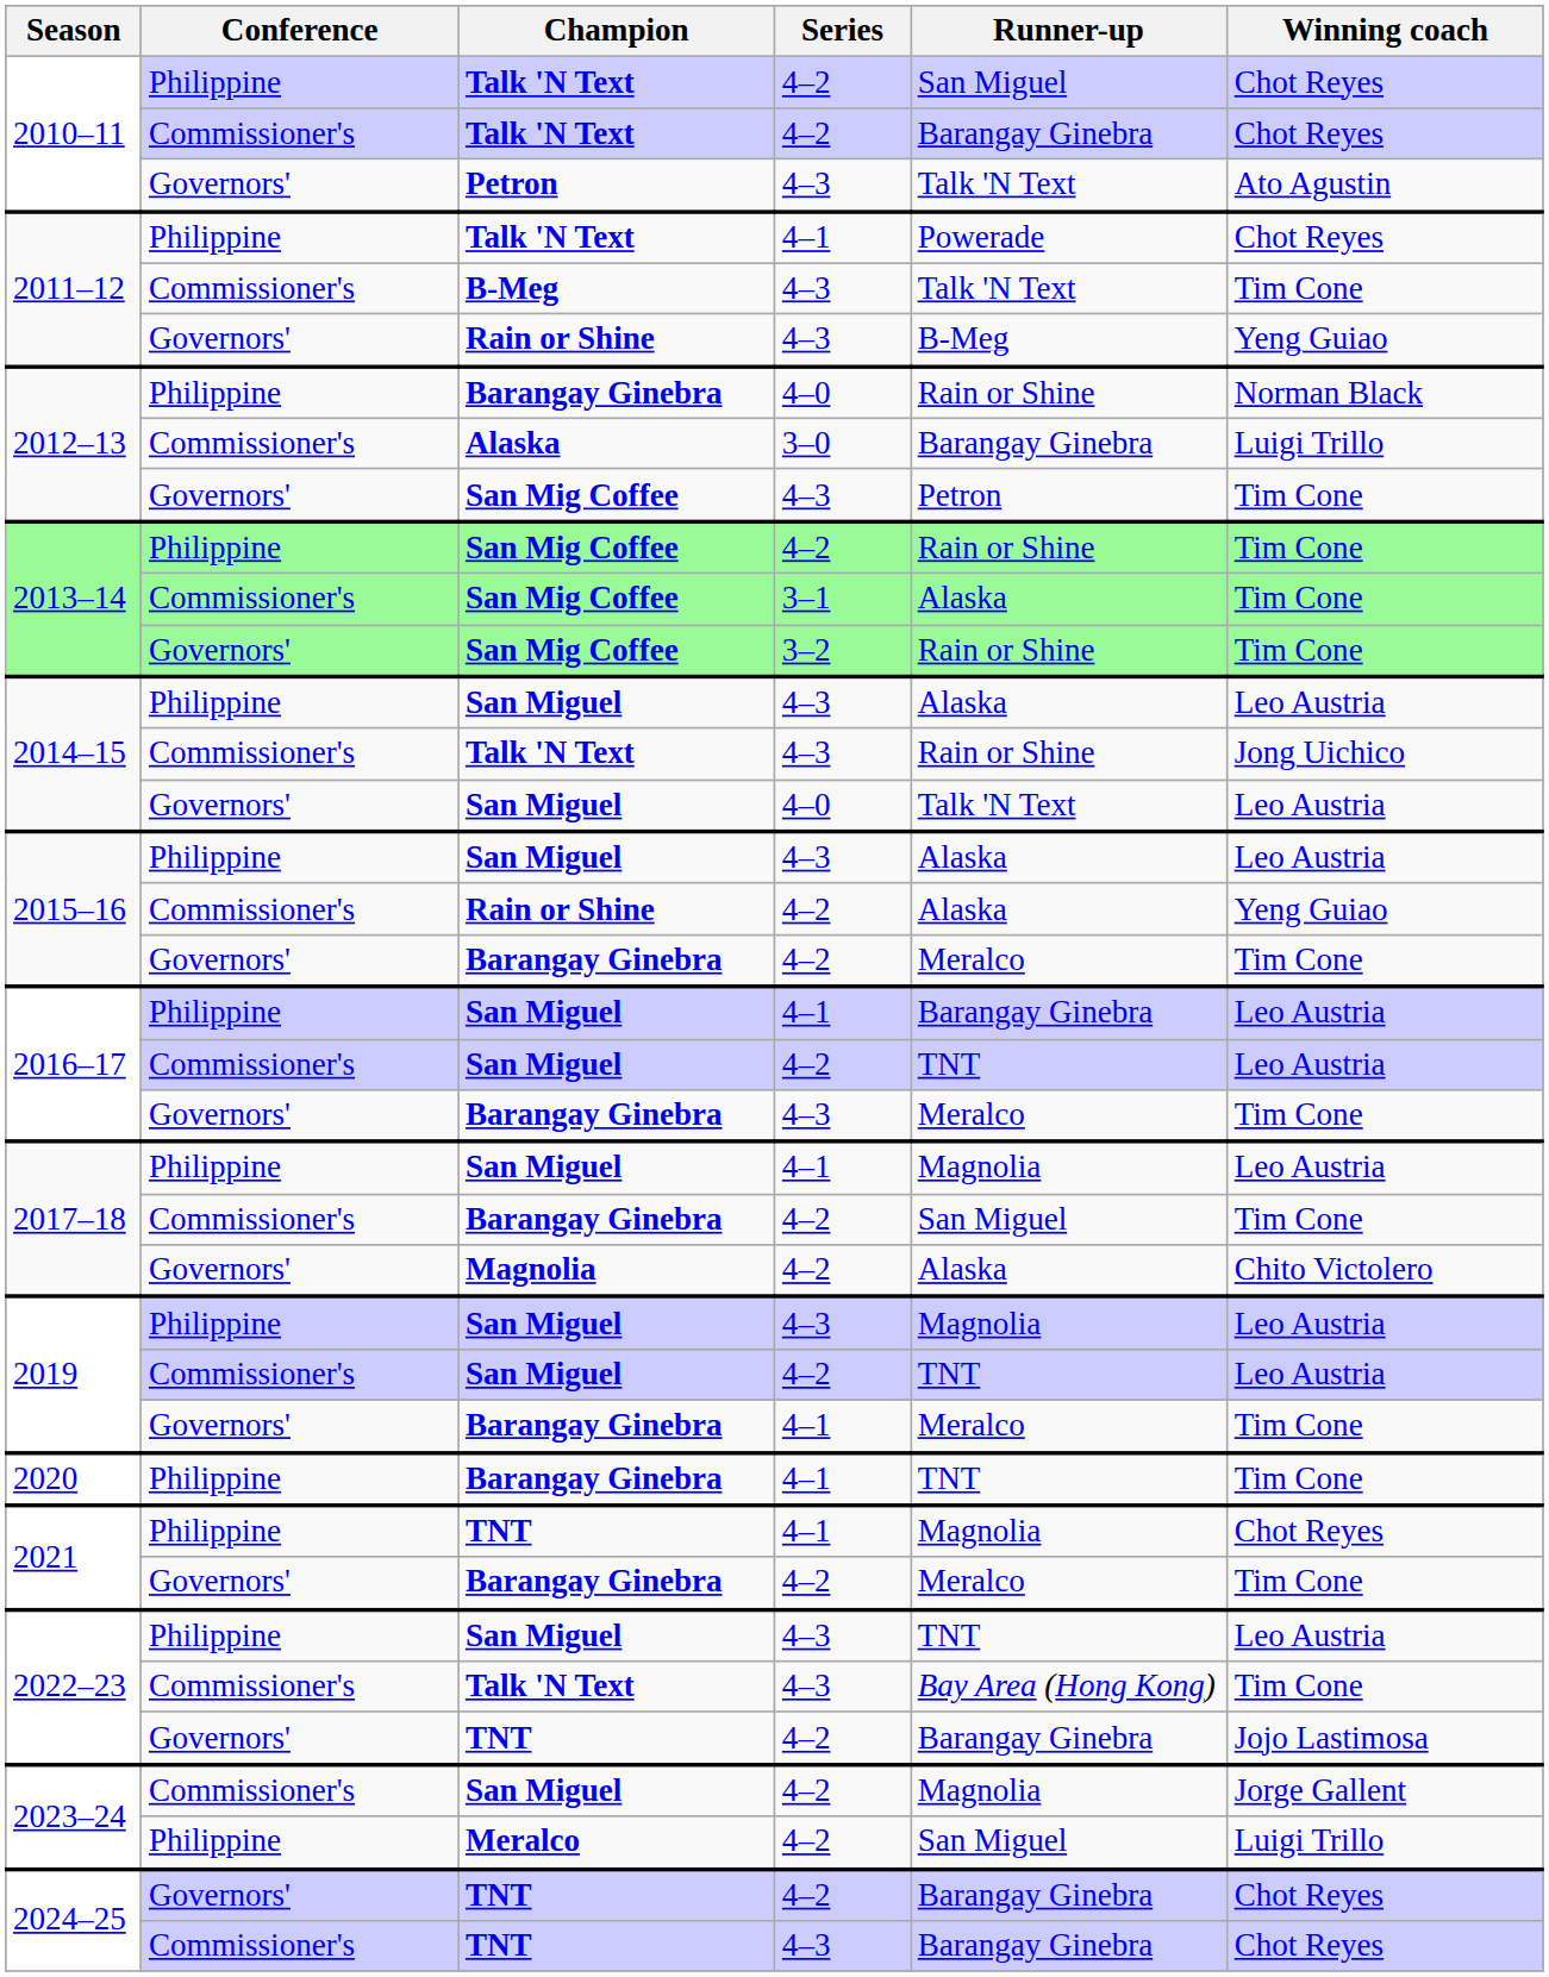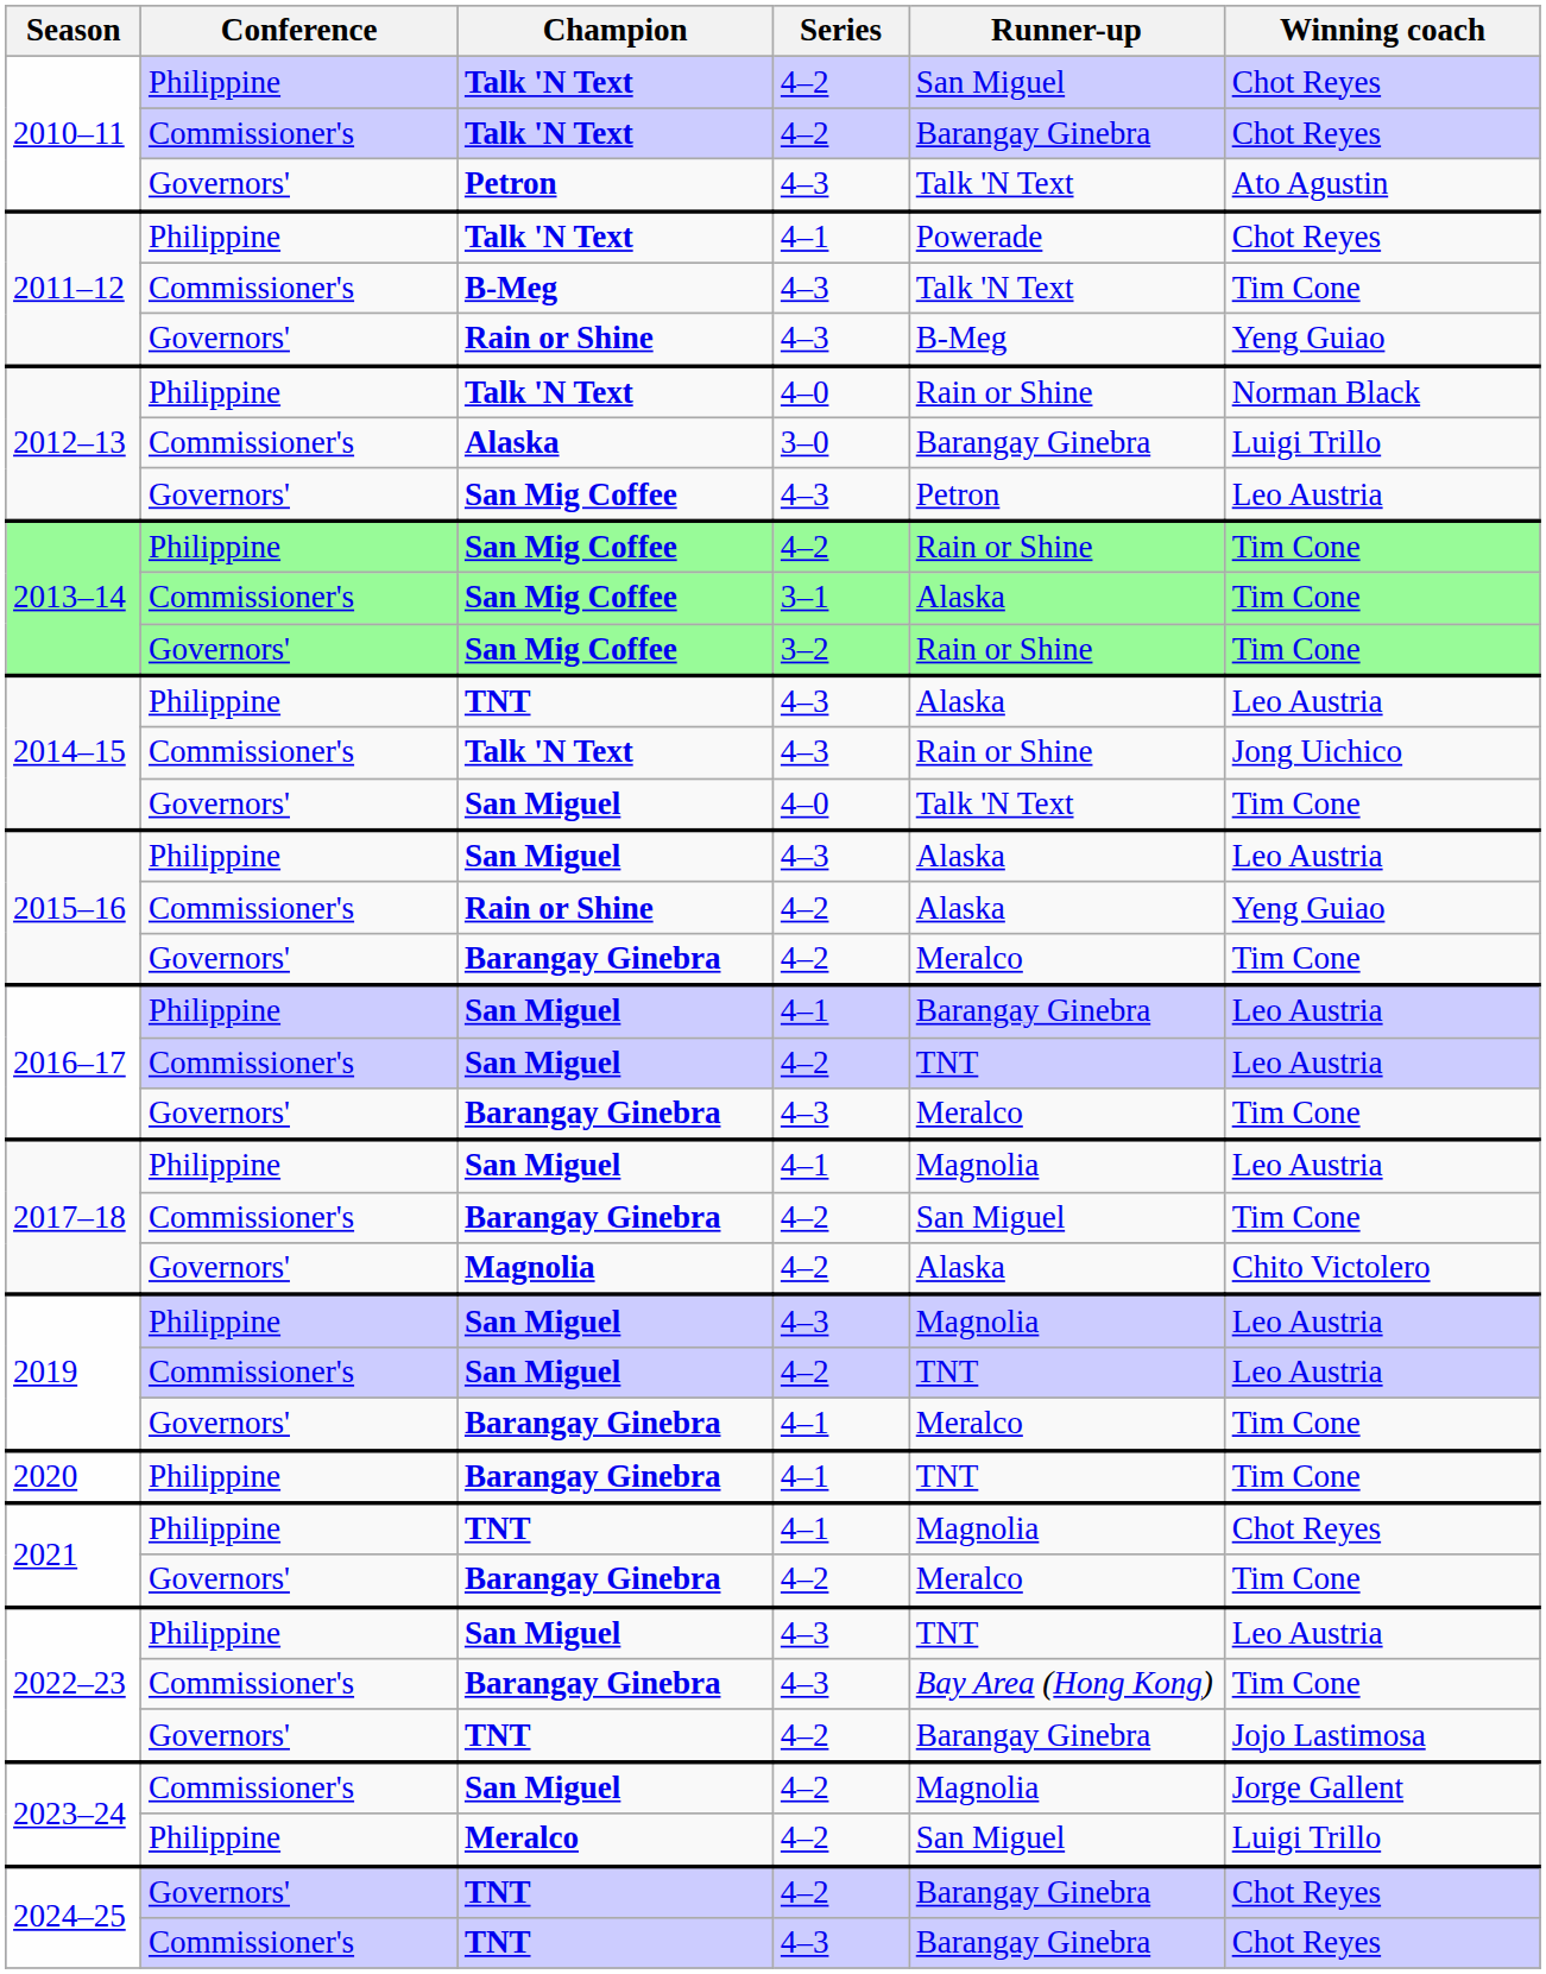 <table class="wikitable">
 <tr>
 <th width="60px">Season</th>
 <th width="150px">Conference</th>
 <th width="150px">Champion</th>
 <th width="60px">Series</th>
 <th width="150px">Runner-up</th>
 <th width="150px">Winning coach</th>
 </tr>
 <tr bgcolor=#ccccff>
 <td bgcolor=fefefe rowspan=3><a href='#'>2010–11</a></td>
 <td><a href='#'>Philippine</a></td>
 <td><strong><a href='#'>Talk 'N Text</a></strong></td>
 <td><a href='#'>4–2</a></td>
 <td><a href='#'>San Miguel</a></td>
 <td><a href='#'>Chot Reyes</a></td>
 </tr>
 <tr bgcolor=#ccccff>
 <td><a href='#'>Commissioner's</a></td>
 <td><strong><a href='#'>Talk 'N Text</a></strong></td>
 <td><a href='#'>4–2</a></td>
 <td><a href='#'>Barangay Ginebra</a></td>
 <td><a href='#'>Chot Reyes</a></td>
 </tr>
 <tr>
 <td><a href='#'>Governors'</a></td>
 <td><strong><a href='#'>Petron</a></strong></td>
 <td><a href='#'>4–3</a></td>
 <td><a href='#'>Talk 'N Text</a></td>
 <td><a href='#'>Ato Agustin</a></td>
 </tr>
 <tr style = "border-top:2px solid black;">
 <td rowspan=3><a href='#'>2011–12</a></td>
 <td><a href='#'>Philippine</a></td>
 <td><strong><a href='#'>Talk 'N Text</a></strong></td>
 <td><a href='#'>4–1</a></td>
 <td><a href='#'>Powerade</a></td>
 <td><a href='#'>Chot Reyes</a></td>
 </tr>
 <tr>
 <td><a href='#'>Commissioner's</a></td>
 <td><strong><a href='#'>B-Meg</a></strong></td>
 <td><a href='#'>4–3</a></td>
 <td><a href='#'>Talk 'N Text</a></td>
 <td><a href='#'>Tim Cone</a></td>
 </tr>
 <tr>
 <td><a href='#'>Governors'</a></td>
 <td><strong><a href='#'>Rain or Shine</a></strong></td>
 <td><a href='#'>4–3</a></td>
 <td><a href='#'>B-Meg</a></td>
 <td><a href='#'>Yeng Guiao</a></td>
 </tr>
 <tr style = "border-top:2px solid black;">
 <td rowspan=3><a href='#'>2012–13</a></td>
 <td><a href='#'>Philippine</a></td>
-<td><strong><a href='#'>Barangay Ginebra</a></strong></td>
+<td><strong><a href='#'>Talk 'N Text</a></strong></td>
 <td><a href='#'>4–0</a></td>
 <td><a href='#'>Rain or Shine</a></td>
 <td><a href='#'>Norman Black</a></td>
 </tr>
 <tr>
 <td><a href='#'>Commissioner's</a></td>
 <td><strong><a href='#'>Alaska</a></strong></td>
 <td><a href='#'>3–0</a></td>
 <td><a href='#'>Barangay Ginebra</a></td>
 <td><a href='#'>Luigi Trillo</a></td>
 </tr>
 <tr>
 <td><a href='#'>Governors'</a></td>
 <td><strong><a href='#'>San Mig Coffee</a></strong></td>
 <td><a href='#'>4–3</a></td>
 <td><a href='#'>Petron</a></td>
-<td><a href='#'>Tim Cone</a></td>
+<td><a href='#'>Leo Austria</a></td>
 </tr>
 <tr style = "border-top:2px solid black;"  bgcolor=#98fb98>
 <td rowspan=3><a href='#'>2013–14</a></td>
 <td><a href='#'>Philippine</a></td>
 <td><strong><a href='#'>San Mig Coffee</a></strong></td>
 <td><a href='#'>4–2</a></td>
 <td><a href='#'>Rain or Shine</a></td>
 <td><a href='#'>Tim Cone</a></td>
 </tr>
 <tr bgcolor=#98fb98>
 <td><a href='#'>Commissioner's</a></td>
 <td><strong><a href='#'>San Mig Coffee</a></strong></td>
 <td><a href='#'>3–1</a></td>
 <td><a href='#'>Alaska</a></td>
 <td><a href='#'>Tim Cone</a></td>
 </tr>
 <tr bgcolor=#98fb98>
 <td><a href='#'>Governors'</a></td>
 <td><strong><a href='#'>San Mig Coffee</a></strong></td>
 <td><a href='#'>3–2</a></td>
 <td><a href='#'>Rain or Shine</a></td>
 <td><a href='#'>Tim Cone</a></td>
 </tr>
 <tr style = "border-top:2px solid black;">
 <td rowspan=3><a href='#'>2014–15</a></td>
 <td><a href='#'>Philippine</a></td>
-<td><strong><a href='#'>San Miguel</a></strong></td>
+<td><strong><a href='#'>TNT</a></strong></td>
 <td><a href='#'>4–3</a></td>
 <td><a href='#'>Alaska</a></td>
 <td><a href='#'>Leo Austria</a></td>
 </tr>
 <tr>
 <td><a href='#'>Commissioner's</a></td>
 <td><strong><a href='#'>Talk 'N Text</a></strong></td>
 <td><a href='#'>4–3</a></td>
 <td><a href='#'>Rain or Shine</a></td>
 <td><a href='#'>Jong Uichico</a></td>
 </tr>
 <tr>
 <td><a href='#'>Governors'</a></td>
 <td><strong><a href='#'>San Miguel</a></strong></td>
 <td><a href='#'>4–0</a></td>
 <td><a href='#'>Talk 'N Text</a></td>
-<td><a href='#'>Leo Austria</a></td>
+<td><a href='#'>Tim Cone</a></td>
 </tr>
 <tr style = "border-top:2px solid black;">
 <td rowspan=3><a href='#'>2015–16</a></td>
 <td><a href='#'>Philippine</a></td>
 <td><strong><a href='#'>San Miguel</a></strong></td>
 <td><a href='#'>4–3</a></td>
 <td><a href='#'>Alaska</a></td>
 <td><a href='#'>Leo Austria</a></td>
 </tr>
 <tr>
 <td><a href='#'>Commissioner's</a></td>
 <td><strong><a href='#'>Rain or Shine</a></strong></td>
 <td><a href='#'>4–2</a></td>
 <td><a href='#'>Alaska</a></td>
 <td><a href='#'>Yeng Guiao</a></td>
 </tr>
 <tr>
 <td><a href='#'>Governors'</a></td>
 <td><strong><a href='#'>Barangay Ginebra</a></strong></td>
 <td><a href='#'>4–2</a></td>
 <td><a href='#'>Meralco</a></td>
 <td><a href='#'>Tim Cone</a></td>
 </tr>
 <tr style = "border-top:2px solid black;" bgcolor=#ccccff>
 <td bgcolor=fefefe rowspan=3><a href='#'>2016–17</a></td>
 <td><a href='#'>Philippine</a></td>
 <td><strong><a href='#'>San Miguel</a></strong></td>
 <td><a href='#'>4–1</a></td>
 <td><a href='#'>Barangay Ginebra</a></td>
 <td><a href='#'>Leo Austria</a></td>
 </tr>
 <tr bgcolor=#ccccff>
 <td><a href='#'>Commissioner's</a></td>
 <td><strong><a href='#'>San Miguel</a></strong></td>
 <td><a href='#'>4–2</a></td>
 <td><a href='#'>TNT</a></td>
 <td><a href='#'>Leo Austria</a></td>
 </tr>
 <tr>
 <td><a href='#'>Governors'</a></td>
 <td><strong><a href='#'>Barangay Ginebra</a></strong></td>
 <td><a href='#'>4–3</a></td>
 <td><a href='#'>Meralco</a></td>
 <td><a href='#'>Tim Cone</a></td>
 </tr>
 <tr style = "border-top:2px solid black;">
 <td rowspan=3><a href='#'>2017–18</a></td>
 <td><a href='#'>Philippine</a></td>
 <td><strong><a href='#'>San Miguel</a></strong></td>
 <td><a href='#'>4–1</a></td>
 <td><a href='#'>Magnolia</a></td>
 <td><a href='#'>Leo Austria</a></td>
 </tr>
 <tr>
 <td><a href='#'>Commissioner's</a></td>
 <td><strong><a href='#'>Barangay Ginebra</a></strong></td>
 <td><a href='#'>4–2</a></td>
 <td><a href='#'>San Miguel</a></td>
 <td><a href='#'>Tim Cone</a></td>
 </tr>
 <tr>
 <td><a href='#'>Governors'</a></td>
 <td><strong><a href='#'>Magnolia</a></strong></td>
 <td><a href='#'>4–2</a></td>
 <td><a href='#'>Alaska</a></td>
 <td><a href='#'>Chito Victolero</a></td>
 </tr>
 <tr style = "border-top:2px solid black;" bgcolor=#ccccff>
 <td bgcolor=fefefe rowspan=3><a href='#'>2019</a></td>
 <td><a href='#'>Philippine</a></td>
 <td><strong><a href='#'>San Miguel</a></strong></td>
 <td><a href='#'>4–3</a></td>
 <td><a href='#'>Magnolia</a></td>
 <td><a href='#'>Leo Austria</a></td>
 </tr>
 <tr bgcolor=#ccccff>
 <td><a href='#'>Commissioner's</a></td>
 <td><strong><a href='#'>San Miguel</a></strong></td>
 <td><a href='#'>4–2</a></td>
 <td><a href='#'>TNT</a></td>
 <td><a href='#'>Leo Austria</a></td>
 </tr>
 <tr>
 <td><a href='#'>Governors'</a></td>
 <td><strong><a href='#'>Barangay Ginebra</a></strong></td>
 <td><a href='#'>4–1</a></td>
 <td><a href='#'>Meralco</a></td>
 <td><a href='#'>Tim Cone</a></td>
 </tr>
 <tr style = "border-top:2px solid black;">
 <td bgcolor=fefefe><a href='#'>2020</a></td>
 <td><a href='#'>Philippine</a></td>
 <td><strong><a href='#'>Barangay Ginebra</a></strong></td>
 <td><a href='#'>4–1</a></td>
 <td><a href='#'>TNT</a></td>
 <td><a href='#'>Tim Cone</a></td>
 </tr>
 <tr style = "border-top:2px solid black;">
 <td rowspan="2" bgcolor="fefefe"><a href='#'>2021</a></td>
 <td><a href='#'>Philippine</a></td>
 <td><strong><a href='#'>TNT</a></strong></td>
 <td><a href='#'>4–1</a></td>
 <td><a href='#'>Magnolia</a></td>
 <td><a href='#'>Chot Reyes</a></td>
 </tr>
 <tr>
 <td><a href='#'>Governors'</a></td>
 <td><strong><a href='#'>Barangay Ginebra</a></strong></td>
 <td><a href='#'>4–2</a></td>
 <td><a href='#'>Meralco</a></td>
 <td><a href='#'>Tim Cone</a></td>
 </tr>
 <tr style = "border-top:2px solid black;">
 <td rowspan="3" bgcolor="fefefe"><a href='#'>2022–23</a></td>
 <td><a href='#'>Philippine</a></td>
 <td><strong><a href='#'>San Miguel</a></strong></td>
 <td><a href='#'>4–3</a></td>
 <td><a href='#'>TNT</a></td>
 <td><a href='#'>Leo Austria</a></td>
 </tr>
 <tr>
 <td><a href='#'>Commissioner's</a></td>
-<td><strong><a href='#'>Talk 'N Text</a></strong></td>
+<td><strong><a href='#'>Barangay Ginebra</a></strong></td>
 <td><a href='#'>4–3</a></td>
 <td><em><a href='#'>Bay Area</a> (<a href='#'>Hong Kong</a>)</em></td>
 <td><a href='#'>Tim Cone</a></td>
 </tr>
 <tr>
 <td><a href='#'>Governors'</a></td>
 <td><strong><a href='#'>TNT</a></strong></td>
 <td><a href='#'>4–2</a></td>
 <td><a href='#'>Barangay Ginebra</a></td>
 <td><a href='#'>Jojo Lastimosa</a></td>
 </tr>
 <tr style = "border-top:2px solid black;">
 <td rowspan="2" bgcolor="fefefe"><a href='#'>2023–24</a></td>
 <td><a href='#'>Commissioner's</a></td>
 <td><strong><a href='#'>San Miguel</a></strong></td>
 <td><a href='#'>4–2</a></td>
 <td><a href='#'>Magnolia</a></td>
 <td><a href='#'>Jorge Gallent</a></td>
 </tr>
 <tr>
 <td><a href='#'>Philippine</a></td>
 <td><strong><a href='#'>Meralco</a></strong></td>
 <td><a href='#'>4–2</a></td>
 <td><a href='#'>San Miguel</a></td>
 <td><a href='#'>Luigi Trillo</a></td>
 </tr>
 <tr bgcolor=#ccccff style = "border-top:2px solid black;">
 <td rowspan="2" bgcolor="fefefe"><a href='#'>2024–25</a></td>
 <td><a href='#'>Governors'</a></td>
 <td><strong><a href='#'>TNT</a></strong></td>
 <td><a href='#'>4–2</a></td>
 <td><a href='#'>Barangay Ginebra</a></td>
 <td><a href='#'>Chot Reyes</a></td>
 </tr>
 <tr bgcolor=#ccccff>
 <td><a href='#'>Commissioner's</a></td>
 <td><strong><a href='#'>TNT</a></strong></td>
 <td><a href='#'>4–3</a></td>
 <td><a href='#'>Barangay Ginebra</a></td>
 <td><a href='#'>Chot Reyes</a></td>
 </tr>
 </table>
